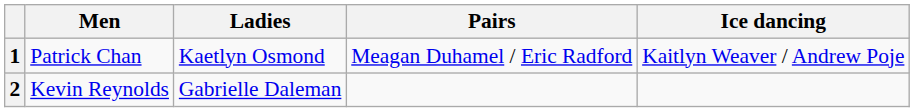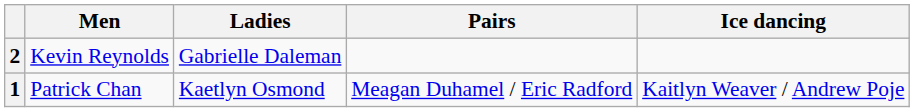 <table class="wikitable">
 <tr>
 <th></th>
 <th>Men</th>
 <th>Ladies</th>
 <th>Pairs</th>
 <th>Ice dancing</th>
 </tr>
 <tr>
+<th>2</th>
+<td><a href='#'>Kevin Reynolds</a></td>
+<td><a href='#'>Gabrielle Daleman</a></td>
+<td></td>
+<td></td>
+</tr>
+<tr>
 <th>1</th>
 <td><a href='#'>Patrick Chan</a></td>
 <td><a href='#'>Kaetlyn Osmond</a></td>
 <td><a href='#'>Meagan Duhamel</a> / <a href='#'>Eric Radford</a></td>
 <td><a href='#'>Kaitlyn Weaver</a> / <a href='#'>Andrew Poje</a></td>
 </tr>
-<tr>
-<th>2</th>
-<td><a href='#'>Kevin Reynolds</a></td>
-<td><a href='#'>Gabrielle Daleman</a></td>
-<td></td>
-<td></td>
-</tr>
 </table>
